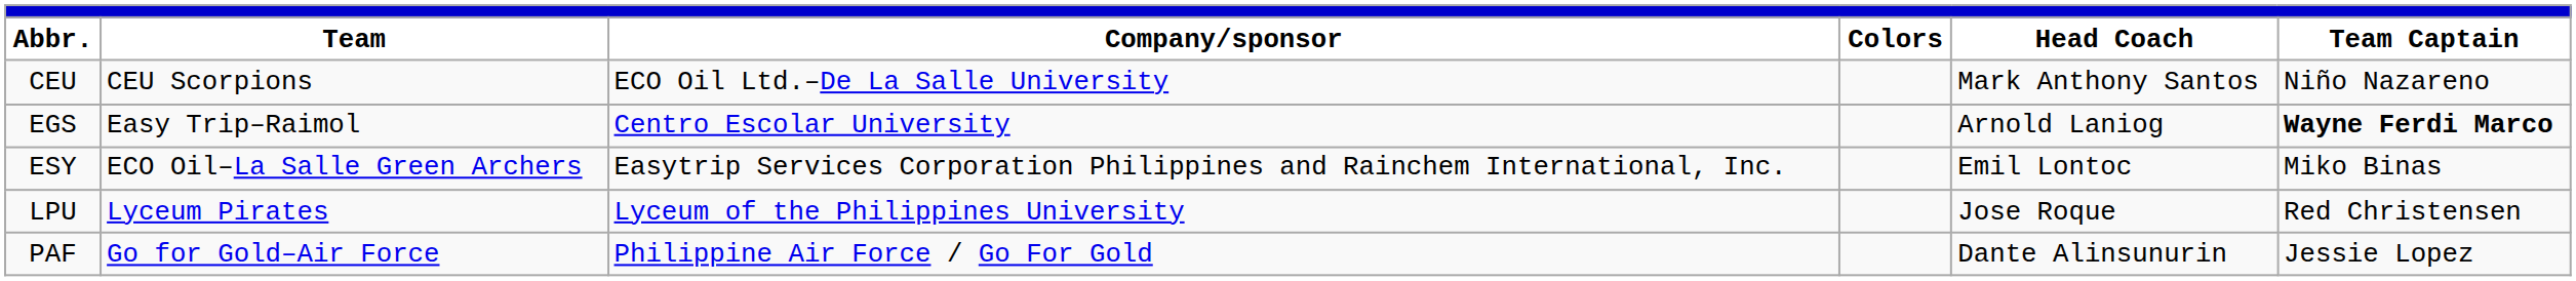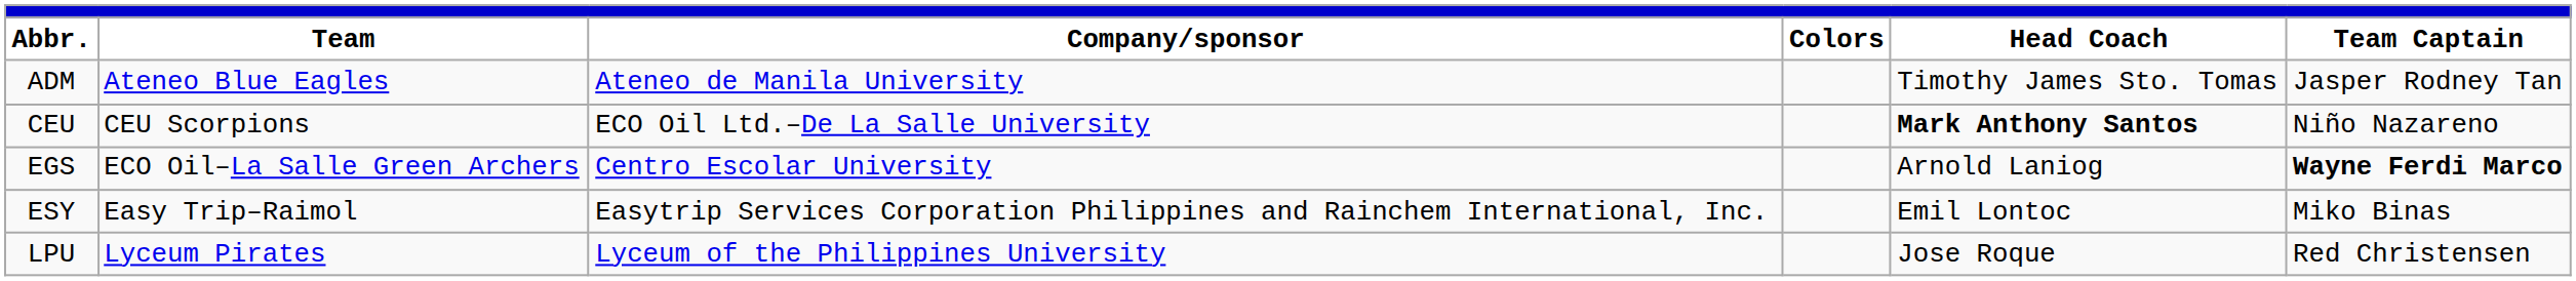 <table class="wikitable" style="width:100%; text-align:left">
 <tr>
 <th style=background:#0000CD colspan=6><span></span></th>
 </tr>
 <tr>
 <th style="background:white">Abbr.</th>
 <th style="background:white">Team</th>
 <th style="background:white">Company/sponsor</th>
 <th style="background:white">Colors</th>
 <th style="background:white">Head Coach</th>
 <th style="background:white">Team Captain</th>
 </tr>
 <tr>
+<td style="text-align:center;">ADM</td>
+<td><a href='#'>Ateneo Blue Eagles</a></td>
+<td><a href='#'>Ateneo de Manila University</a></td>
+<td style="text-align:center;"> </td>
+<td>Timothy James Sto. Tomas</td>
+<td>Jasper Rodney Tan</td>
+</tr>
+<tr>
 <td style="text-align:center;">CEU</td>
 <td>CEU Scorpions</td>
 <td>ECO Oil Ltd.–<a href='#'>De La Salle University</a></td>
 <td style="text-align:center;"> </td>
-<td>Mark Anthony Santos</td>
+<td><strong>Mark Anthony Santos</strong></td>
 <td>Niño Nazareno</td>
 </tr>
 <tr>
 <td style="text-align:center;">EGS</td>
-<td>Easy Trip–Raimol</td>
+<td>ECO Oil–<a href='#'>La Salle Green Archers</a></td>
 <td><a href='#'>Centro Escolar University</a></td>
 <td style="text-align:center;"> </td>
 <td>Arnold Laniog</td>
 <td><strong>Wayne Ferdi Marco</strong></td>
 </tr>
 <tr>
 <td style="text-align:center;">ESY</td>
-<td>ECO Oil–<a href='#'>La Salle Green Archers</a></td>
+<td>Easy Trip–Raimol</td>
 <td>Easytrip Services Corporation Philippines and Rainchem International, Inc.</td>
 <td style="text-align:center;"> </td>
 <td>Emil Lontoc</td>
 <td>Miko Binas</td>
 </tr>
 <tr>
 <td style="text-align:center;">LPU</td>
 <td><a href='#'>Lyceum Pirates</a></td>
 <td><a href='#'>Lyceum of the Philippines University</a></td>
 <td style="text-align:center;"> </td>
 <td>Jose Roque</td>
 <td>Red Christensen</td>
 </tr>
-<tr>
-<td style="text-align:center;">PAF</td>
-<td><a href='#'>Go for Gold–Air Force</a></td>
-<td><a href='#'>Philippine Air Force</a> / <a href='#'>Go For Gold</a></td>
-<td style="text-align:center;"> </td>
-<td>Dante Alinsunurin</td>
-<td>Jessie Lopez</td>
-</tr>
 </table>
